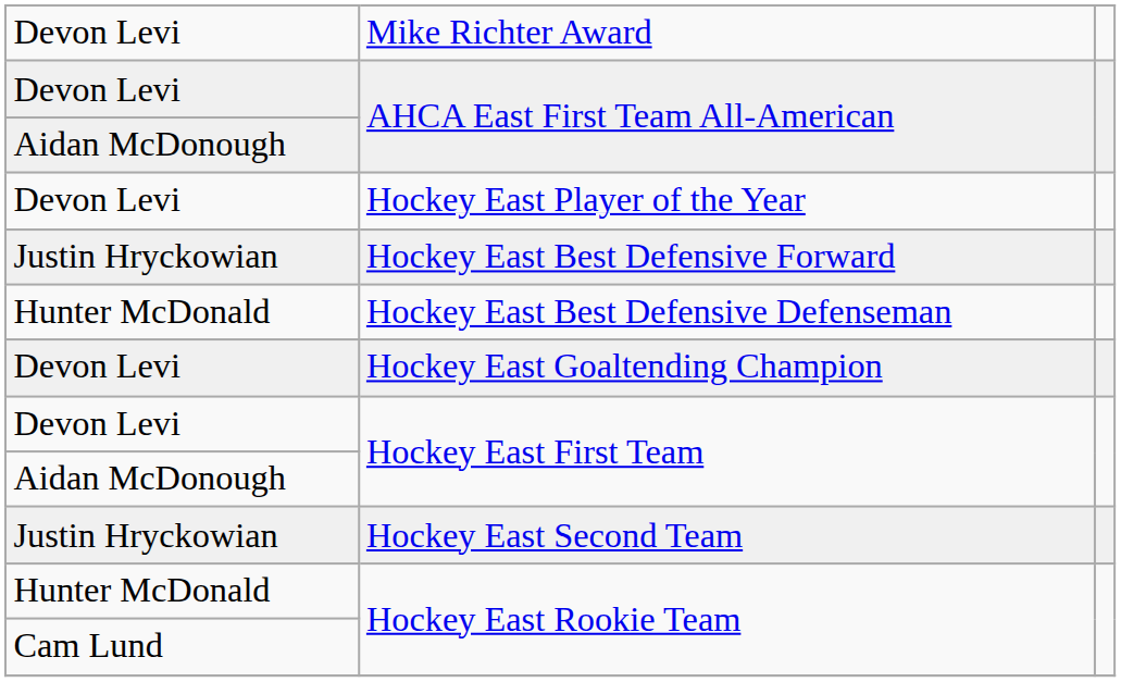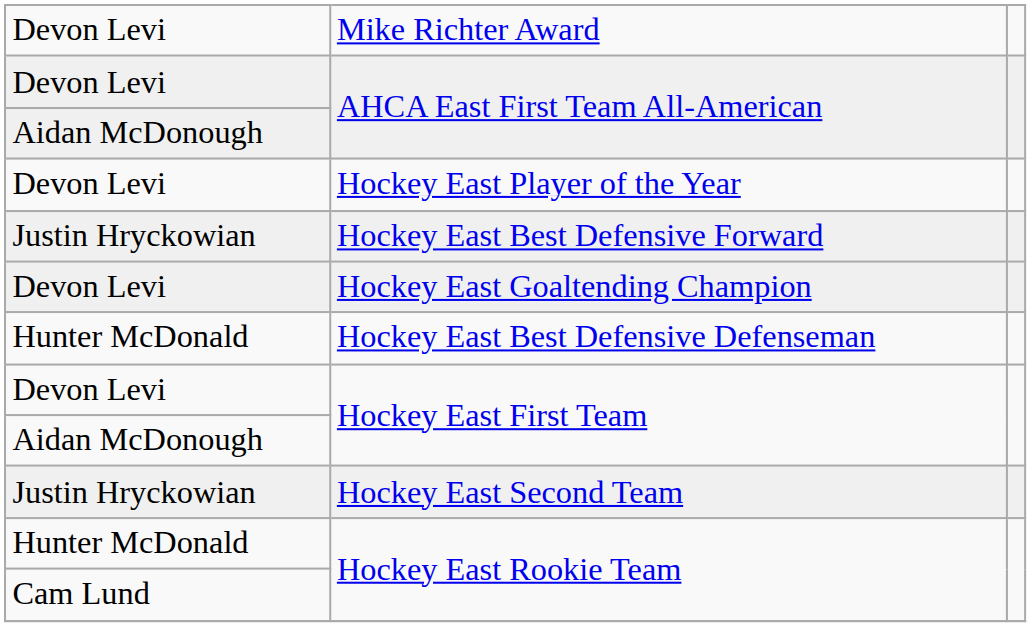 <table class="wikitable" width=40%>
 <tr>
 <td>Devon Levi</td>
 <td rowspan=1><a href='#'>Mike Richter Award</a></td>
 <td rowspan=1></td>
 </tr>
 <tr bgcolor=f0f0f0>
 <td>Devon Levi</td>
 <td rowspan=2><a href='#'>AHCA East First Team All-American</a></td>
 <td rowspan=2></td>
 </tr>
 <tr bgcolor=f0f0f0>
 <td>Aidan McDonough</td>
 </tr>
 <tr>
 <td>Devon Levi</td>
 <td rowspan=1><a href='#'>Hockey East Player of the Year</a></td>
 <td rowspan=1></td>
 </tr>
 <tr bgcolor=f0f0f0>
 <td>Justin Hryckowian</td>
 <td rowspan=1><a href='#'>Hockey East Best Defensive Forward</a></td>
 <td rowspan=1></td>
 </tr>
+<tr bgcolor=f0f0f0>
+<td>Devon Levi</td>
+<td rowspan=1><a href='#'>Hockey East Goaltending Champion</a></td>
+<td rowspan=1></td>
+</tr>
 <tr>
 <td>Hunter McDonald</td>
 <td rowspan=1><a href='#'>Hockey East Best Defensive Defenseman</a></td>
-<td rowspan=1></td>
-</tr>
-<tr bgcolor=f0f0f0>
-<td>Devon Levi</td>
-<td rowspan=1><a href='#'>Hockey East Goaltending Champion</a></td>
 <td rowspan=1></td>
 </tr>
 <tr>
 <td>Devon Levi</td>
 <td rowspan=2><a href='#'>Hockey East First Team</a></td>
 <td rowspan=2></td>
 </tr>
 <tr>
 <td>Aidan McDonough</td>
 </tr>
 <tr bgcolor=f0f0f0>
 <td>Justin Hryckowian</td>
 <td rowspan=1><a href='#'>Hockey East Second Team</a></td>
 <td rowspan=1></td>
 </tr>
 <tr>
 <td>Hunter McDonald</td>
 <td rowspan=2><a href='#'>Hockey East Rookie Team</a></td>
 <td rowspan=2></td>
 </tr>
 <tr>
 <td>Cam Lund</td>
 </tr>
 <tr>
 </tr>
 </table>
